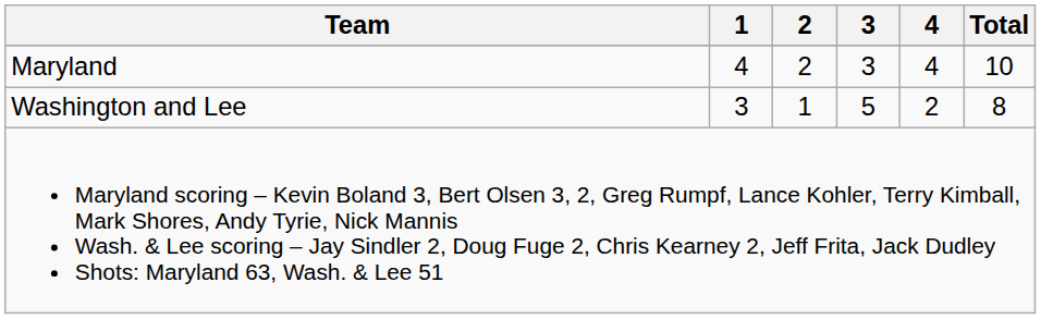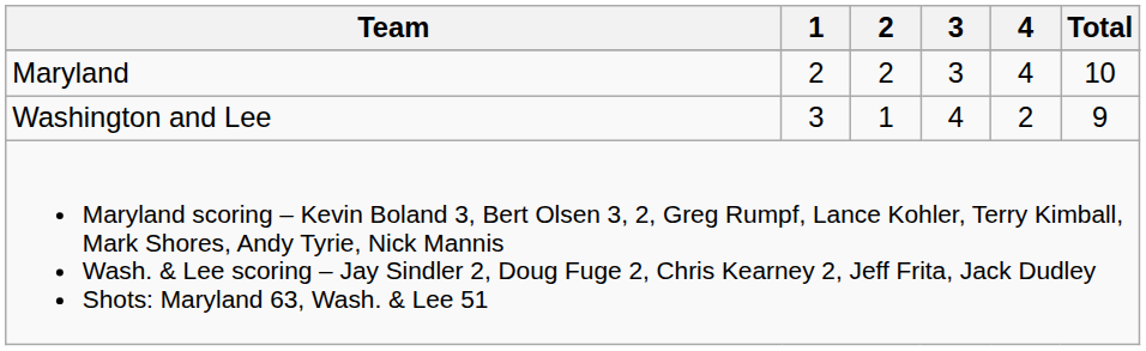 <table class="wikitable" style="text-align:center; max-width:40em">
 <tr>
 <th>Team</th>
 <th style="width:2em">1</th>
 <th style="width:2em">2</th>
 <th style="width:2em">3</th>
 <th style="width:2em">4</th>
 <th style="width:2em">Total</th>
 </tr>
 <tr>
 </tr>
 <tr>
 <td style="text-align:left">Maryland</td>
-<td>4</td>
+<td>2</td>
 <td>2</td>
 <td>3</td>
 <td>4</td>
 <td>10</td>
 </tr>
 <tr>
 <td style="text-align:left">Washington and Lee</td>
 <td>3</td>
 <td>1</td>
-<td>5</td>
+<td>4</td>
 <td>2</td>
-<td>8</td>
+<td>9</td>
 </tr>
 <tr>
 <td colspan=6 style="text-align:left; font-size:88%;"><br><ul><li>Maryland scoring – Kevin Boland 3, Bert Olsen 3,  2, Greg Rumpf, Lance Kohler, Terry Kimball, Mark Shores, Andy Tyrie, Nick Mannis</li><li>Wash. & Lee scoring – Jay Sindler 2, Doug Fuge 2, Chris Kearney 2, Jeff Frita, Jack Dudley</li><li>Shots: Maryland 63, Wash. & Lee 51</li></ul></td>
 </tr>
 </table>
